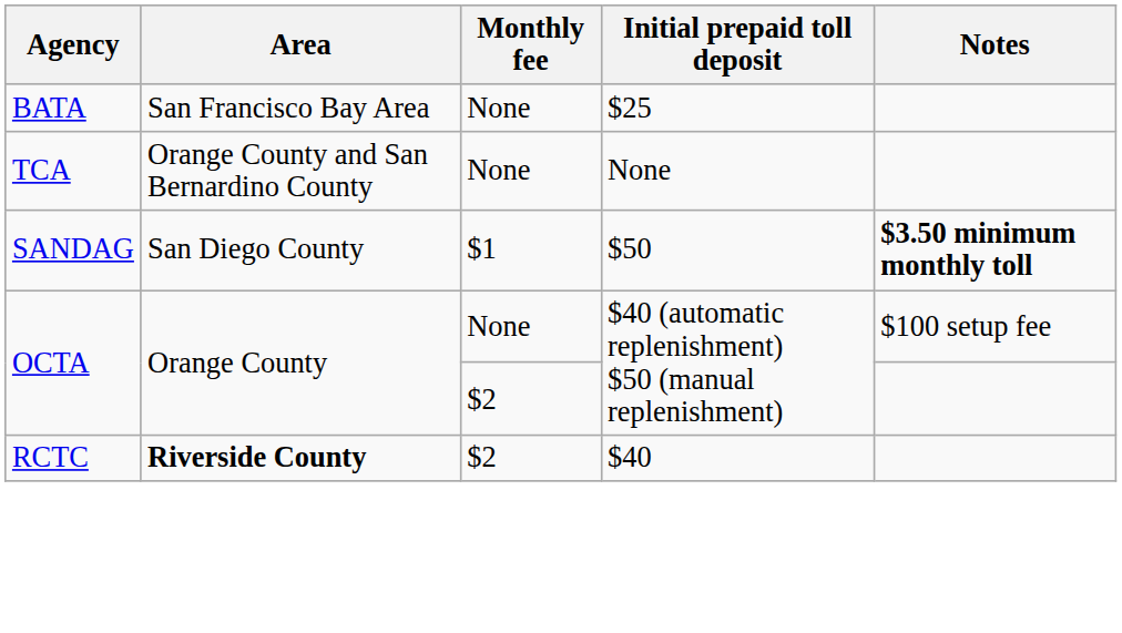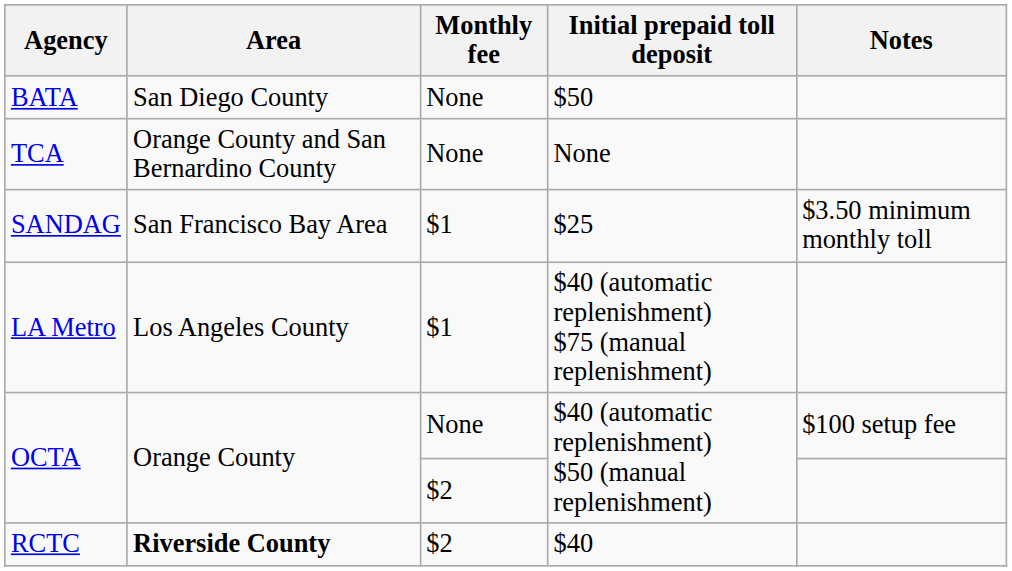 <table class="wikitable">
 <tr>
 <th>Agency</th>
 <th>Area</th>
 <th>Monthly fee</th>
 <th>Initial prepaid toll deposit</th>
 <th>Notes</th>
 </tr>
 <tr>
 <td><a href='#'>BATA</a></td>
-<td>San Francisco Bay Area</td>
+<td>San Diego County</td>
 <td>None</td>
-<td>$25</td>
+<td>$50</td>
 <td></td>
 </tr>
 <tr>
 <td><a href='#'>TCA</a></td>
 <td>Orange County and San Bernardino County</td>
 <td>None</td>
 <td>None</td>
 <td></td>
 </tr>
 <tr>
 <td><a href='#'>SANDAG</a></td>
-<td>San Diego County</td>
+<td>San Francisco Bay Area</td>
 <td>$1</td>
-<td>$50</td>
-<td><strong>$3.50 minimum monthly toll</strong></td>
+<td>$25</td>
+<td>$3.50 minimum monthly toll</td>
+</tr>
+<tr>
+<td><a href='#'>LA Metro</a></td>
+<td>Los Angeles County</td>
+<td>$1</td>
+<td>$40 (automatic replenishment)<br>$75 (manual replenishment)</td>
+<td></td>
 </tr>
 <tr>
 <td rowspan="2"><a href='#'>OCTA</a></td>
 <td rowspan="2">Orange County</td>
 <td>None</td>
 <td rowspan="2">$40 (automatic replenishment)<br>$50 (manual replenishment)</td>
 <td>$100 setup fee</td>
 </tr>
 <tr>
 <td>$2</td>
 <td></td>
 </tr>
 <tr>
 <td><a href='#'>RCTC</a></td>
 <td><strong>Riverside County</strong></td>
 <td>$2</td>
 <td>$40</td>
 <td></td>
 </tr>
 </table>
